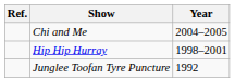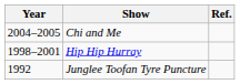 <table class="wikitable sortable">
 <tr>
+<th>Year</th>
+<th>Show</th>
 <th>Ref.</th>
-<th>Show</th>
-<th>Year</th>
 </tr>
 <tr>
+<td>2004–2005</td>
+<td><em>Chi and Me</em></td>
 <td></td>
-<td><em>Chi and Me</em></td>
-<td>2004–2005</td>
 </tr>
 <tr>
+<td>1998–2001</td>
+<td><em><a href='#'>Hip Hip Hurray</a></em></td>
 <td></td>
-<td><em><a href='#'>Hip Hip Hurray</a></em></td>
-<td>1998–2001</td>
 </tr>
 <tr>
+<td>1992</td>
+<td><em>Junglee Toofan Tyre Puncture</em></td>
 <td></td>
-<td><em>Junglee Toofan Tyre Puncture</em></td>
-<td>1992</td>
 </tr>
 </table>
